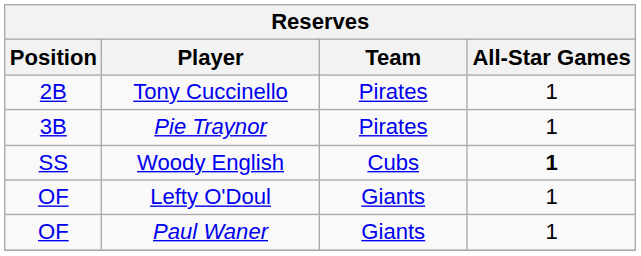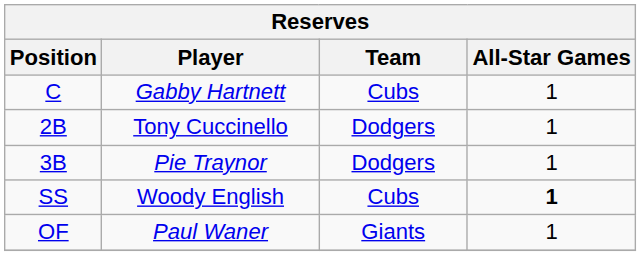 <table class="wikitable" style="font-size: 100%; text-align:center;">
 <tr>
 <th colspan="4">Reserves</th>
 </tr>
 <tr>
 <th>Position</th>
 <th width="150">Player</th>
 <th width="100">Team</th>
 <th>All-Star Games</th>
 </tr>
 <tr>
+<td><a href='#'>C</a></td>
+<td><em><a href='#'>Gabby Hartnett</a></em></td>
+<td><a href='#'>Cubs</a></td>
+<td>1</td>
+</tr>
+<tr>
 <td><a href='#'>2B</a></td>
 <td><a href='#'>Tony Cuccinello</a></td>
-<td><a href='#'>Pirates</a></td>
+<td><a href='#'>Dodgers</a></td>
 <td>1</td>
 </tr>
 <tr>
 <td><a href='#'>3B</a></td>
 <td><em><a href='#'>Pie Traynor</a></em></td>
-<td><a href='#'>Pirates</a></td>
+<td><a href='#'>Dodgers</a></td>
 <td>1</td>
 </tr>
 <tr>
 <td><a href='#'>SS</a></td>
 <td><a href='#'>Woody English</a></td>
 <td><a href='#'>Cubs</a></td>
 <td><strong>1</strong></td>
 </tr>
 <tr>
 <td><a href='#'>OF</a></td>
-<td><a href='#'>Lefty O'Doul</a></td>
-<td><a href='#'>Giants</a></td>
-<td>1</td>
-</tr>
-<tr>
-<td><a href='#'>OF</a></td>
 <td><em><a href='#'>Paul Waner</a></em></td>
 <td><a href='#'>Giants</a></td>
 <td>1</td>
 </tr>
 <tr>
 </tr>
 </table>
